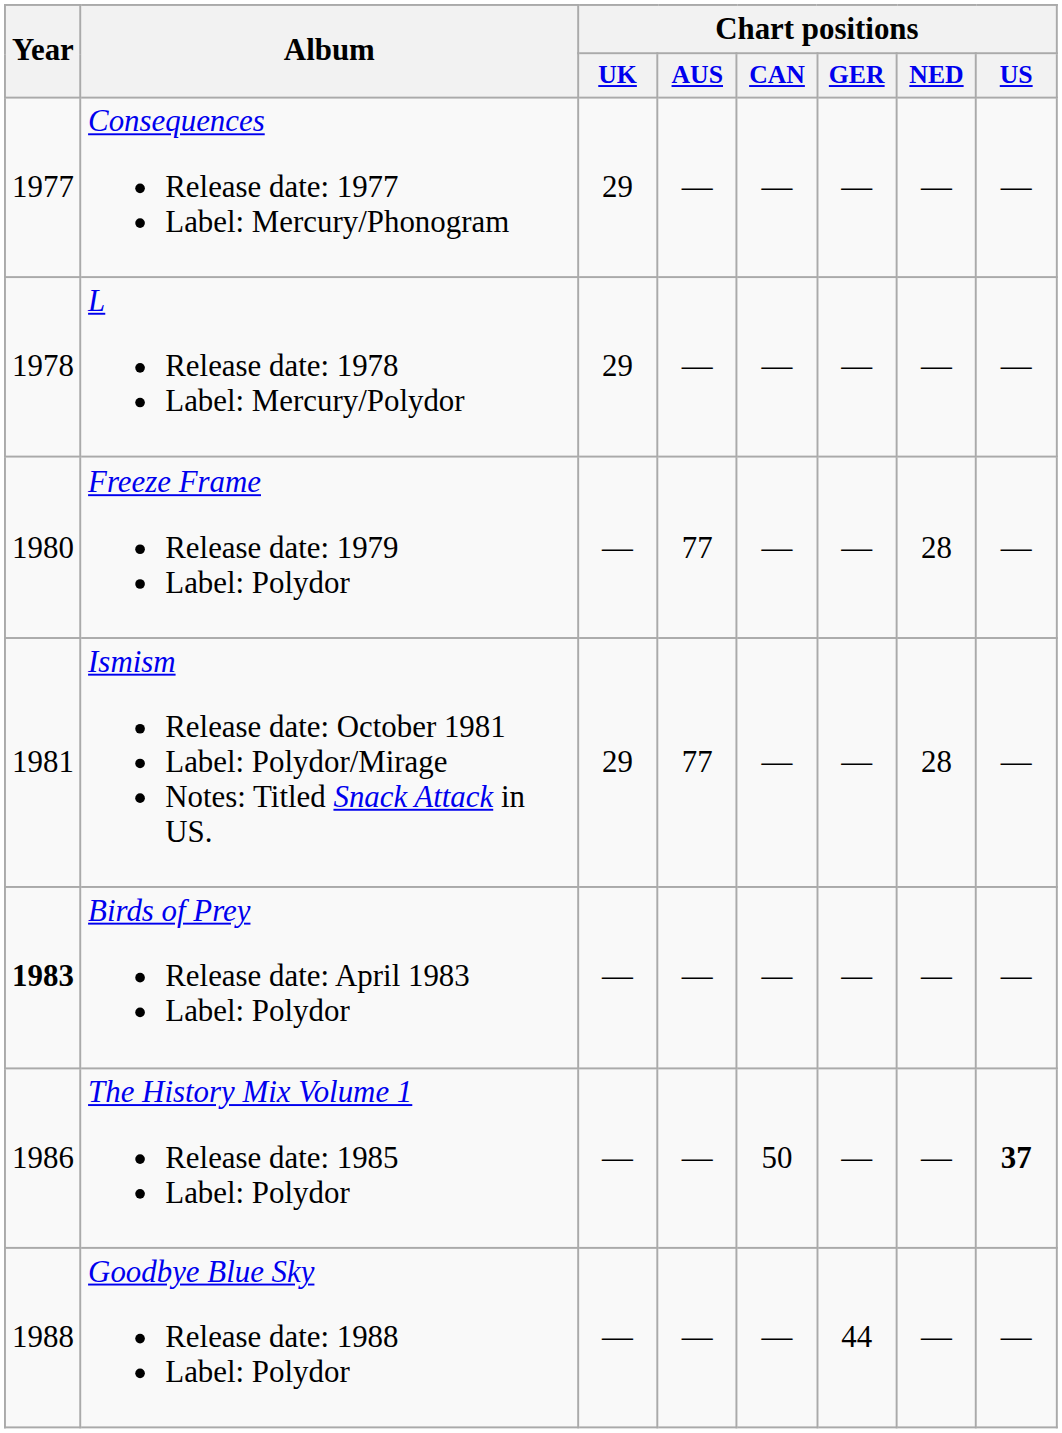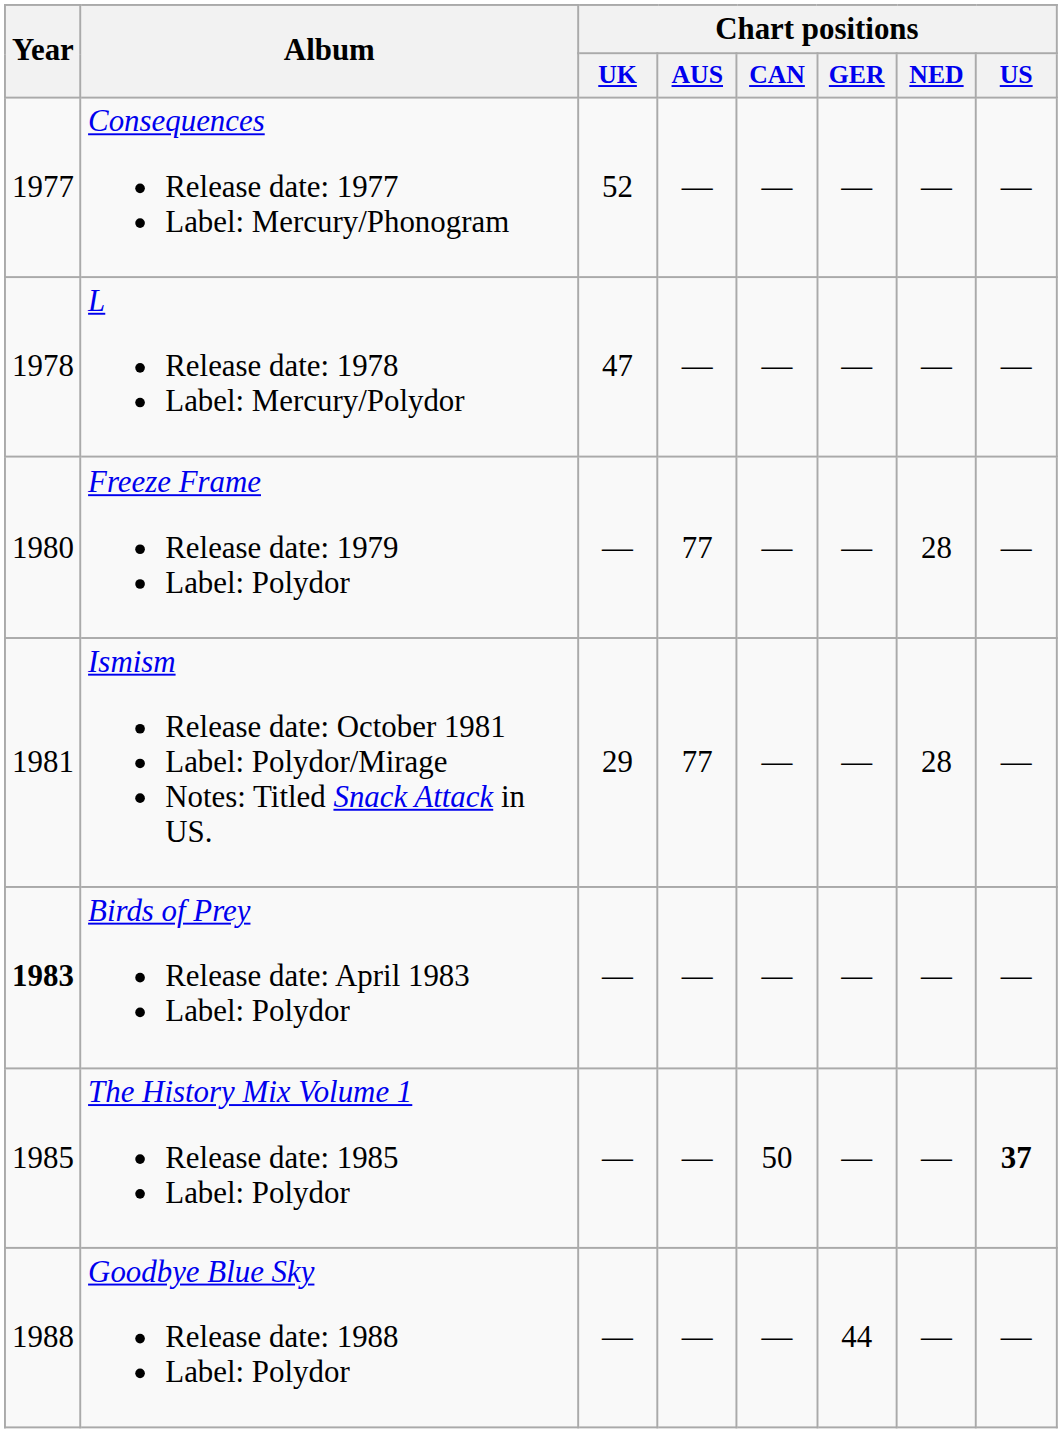 <table class="wikitable" style=text-align:center;>
 <tr>
 <th rowspan="2">Year</th>
 <th rowspan="2" style="width:250px;">Album</th>
 <th colspan="6">Chart positions</th>
 </tr>
 <tr style="font-size:smaller;">
 <th width="35"><a href='#'>UK</a><br></th>
 <th width="35"><a href='#'>AUS</a><br></th>
 <th width="35"><a href='#'>CAN</a><br></th>
 <th width="35"><a href='#'>GER</a><br></th>
 <th width="35"><a href='#'>NED</a><br></th>
 <th width="35"><a href='#'>US</a></th>
 </tr>
 <tr>
 <td>1977</td>
 <td style="text-align:left;"><em><a href='#'>Consequences</a></em><br><ul><li>Release date: 1977</li><li>Label: Mercury/Phonogram</li></ul></td>
-<td>29</td>
+<td>52</td>
 <td>—</td>
 <td>—</td>
 <td>—</td>
 <td>—</td>
 <td>—</td>
 </tr>
 <tr>
 <td>1978</td>
 <td style="text-align:left;"><em><a href='#'>L</a></em><br><ul><li>Release date: 1978</li><li>Label: Mercury/Polydor</li></ul></td>
-<td>29</td>
+<td>47</td>
 <td>—</td>
 <td>—</td>
 <td>—</td>
 <td>—</td>
 <td>—</td>
 </tr>
 <tr>
 <td>1980</td>
 <td style="text-align:left;"><em><a href='#'>Freeze Frame</a></em><br><ul><li>Release date: 1979</li><li>Label: Polydor</li></ul></td>
 <td>—</td>
 <td>77</td>
 <td>—</td>
 <td>—</td>
 <td>28</td>
 <td>—</td>
 </tr>
 <tr>
 <td>1981</td>
 <td style="text-align:left;"><em><a href='#'>Ismism</a></em><br><ul><li>Release date: October 1981</li><li>Label: Polydor/Mirage</li><li>Notes: Titled <em><a href='#'>Snack Attack</a></em> in US.</li></ul></td>
 <td>29</td>
 <td>77</td>
 <td>—</td>
 <td>—</td>
 <td>28</td>
 <td>—</td>
 </tr>
 <tr>
 <td><strong>1983</strong></td>
 <td style="text-align:left;"><em><a href='#'>Birds of Prey</a></em><br><ul><li>Release date: April 1983</li><li>Label: Polydor</li></ul></td>
 <td>—</td>
 <td>—</td>
 <td>—</td>
 <td>—</td>
 <td>—</td>
 <td>—</td>
 </tr>
 <tr>
-<td>1986</td>
+<td>1985</td>
 <td style="text-align:left;"><em><a href='#'>The History Mix Volume 1</a></em><br><ul><li>Release date: 1985</li><li>Label: Polydor</li></ul></td>
 <td>—</td>
 <td>—</td>
 <td>50</td>
 <td>—</td>
 <td>—</td>
 <td><strong>37</strong></td>
 </tr>
 <tr>
 <td>1988</td>
 <td style="text-align:left;"><em><a href='#'>Goodbye Blue Sky</a></em><br><ul><li>Release date: 1988</li><li>Label: Polydor</li></ul></td>
 <td>—</td>
 <td>—</td>
 <td>—</td>
 <td>44</td>
 <td>—</td>
 <td>—</td>
 </tr>
 </table>
